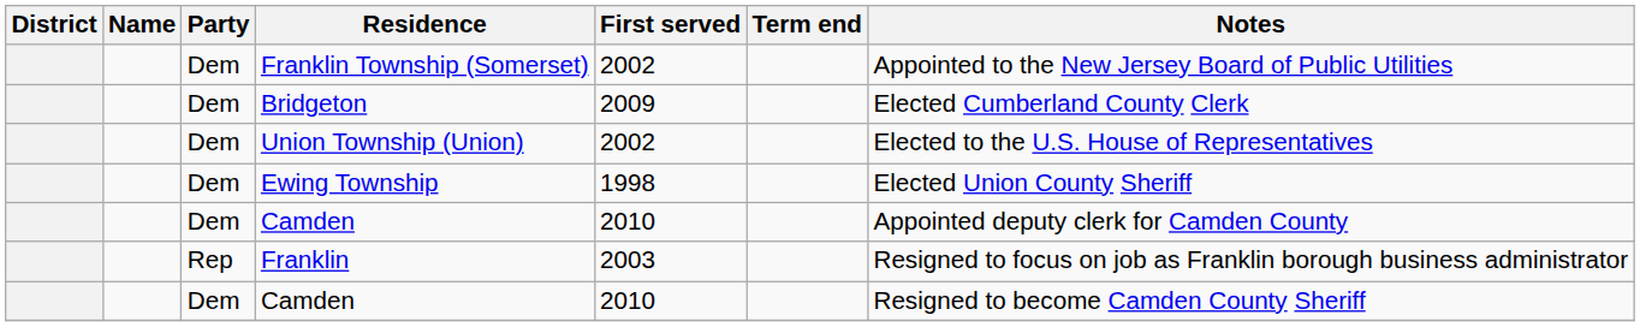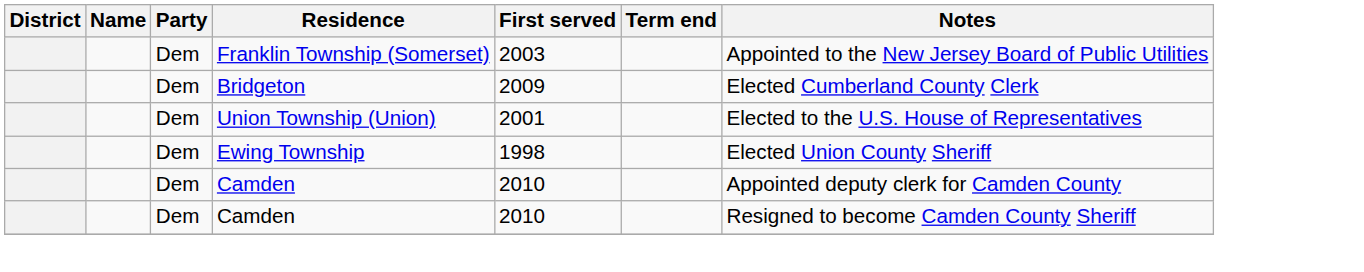 <table class="wikitable sortable">
 <tr>
 <th>District</th>
 <th>Name</th>
 <th>Party</th>
 <th>Residence</th>
 <th>First served</th>
 <th>Term end</th>
 <th class="unsortable">Notes</th>
 </tr>
 <tr>
 <th></th>
 <td></td>
 <td>Dem</td>
 <td><a href='#'>Franklin Township (Somerset)</a></td>
-<td>2002</td>
+<td>2003</td>
 <td></td>
 <td>Appointed to the <a href='#'>New Jersey Board of Public Utilities</a></td>
 </tr>
 <tr>
 <th></th>
 <td></td>
 <td>Dem</td>
 <td><a href='#'>Bridgeton</a></td>
 <td>2009</td>
 <td></td>
 <td>Elected <a href='#'>Cumberland County</a> <a href='#'>Clerk</a></td>
 </tr>
 <tr>
 <th></th>
 <td></td>
 <td>Dem</td>
 <td><a href='#'>Union Township (Union)</a></td>
-<td>2002</td>
+<td>2001</td>
 <td></td>
 <td>Elected to the <a href='#'>U.S. House of Representatives</a></td>
 </tr>
 <tr>
 <th></th>
 <td></td>
 <td>Dem</td>
 <td><a href='#'>Ewing Township</a></td>
 <td>1998</td>
 <td></td>
 <td>Elected <a href='#'>Union County</a> <a href='#'>Sheriff</a></td>
 </tr>
 <tr>
 <th></th>
 <td></td>
 <td>Dem</td>
 <td><a href='#'>Camden</a></td>
 <td>2010</td>
 <td></td>
 <td>Appointed deputy clerk for <a href='#'>Camden County</a></td>
 </tr>
 <tr>
 <th></th>
 <td></td>
-<td>Rep</td>
-<td><a href='#'>Franklin</a></td>
-<td>2003</td>
-<td></td>
-<td>Resigned to focus on job as Franklin borough business administrator</td>
-</tr>
-<tr>
-<th></th>
-<td></td>
 <td>Dem</td>
 <td>Camden</td>
 <td>2010</td>
 <td></td>
 <td>Resigned to become <a href='#'>Camden County</a> <a href='#'>Sheriff</a></td>
 </tr>
 <tr>
 </tr>
 </table>
